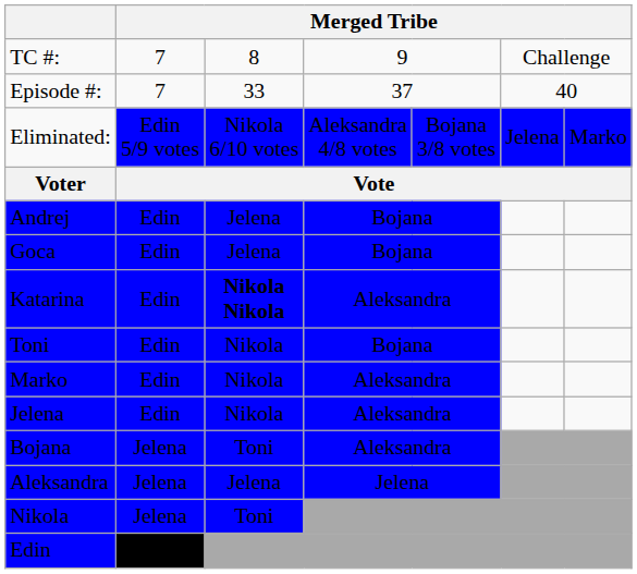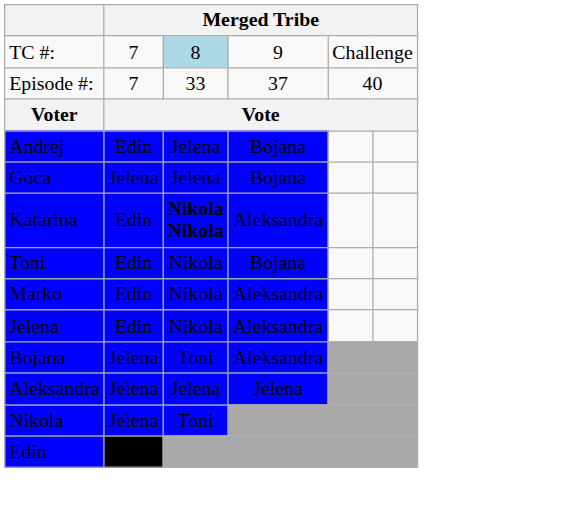 <table class="wikitable" style="text-align:center">
 <tr>
 <th></th>
 <th colspan=6>Merged Tribe</th>
 </tr>
 <tr>
 <td align="left">TC #:</td>
 <td>7</td>
-<td>8</td>
+<td style="background: lightblue;">8</td>
 <td colspan=2>9</td>
 <td colspan=2>Challenge</td>
 </tr>
 <tr>
 <td align="left">Episode #:</td>
 <td>7</td>
 <td>33</td>
 <td colspan=2>37</td>
 <td colspan=2>40</td>
-</tr>
-<tr>
-<td align="left">Eliminated:</td>
-<td bgcolor="#0000FF"><span>Edin<br>5/9 votes</span></td>
-<td bgcolor="#0000FF"><span>Nikola<br>6/10 votes</span></td>
-<td bgcolor="#0000FF"><span>Aleksandra<br>4/8 votes</span></td>
-<td bgcolor="#0000FF"><span>Bojana<br>3/8 votes</span></td>
-<td bgcolor="#0000FF"><span>Jelena<br></span></td>
-<td bgcolor="#0000FF"><span>Marko<br></span></td>
 </tr>
 <tr>
 <th>Voter</th>
 <th align="center" colspan=6>Vote</th>
 </tr>
 <tr>
 <td align="left" bgcolor="#0000FF"><span>Andrej</span></td>
 <td bgcolor="#0000FF"><span>Edin</span></td>
 <td bgcolor="#0000FF"><span>Jelena</span></td>
 <td bgcolor="#0000FF" colspan=2><span>Bojana</span></td>
 <td></td>
 <td></td>
 </tr>
 <tr>
 <td align="left" bgcolor="#0000FF"><span>Goca</span></td>
-<td bgcolor="#0000FF"><span>Edin</span></td>
+<td bgcolor="#0000FF"><span>Jelena</span></td>
 <td bgcolor="#0000FF"><span>Jelena</span></td>
 <td bgcolor="#0000FF" colspan=2><span>Bojana</span></td>
 <td></td>
 <td></td>
 </tr>
 <tr>
 <td align="left" bgcolor="#0000FF"><span>Katarina</span></td>
 <td bgcolor="#0000FF"><span>Edin</span></td>
 <td bgcolor="#0000FF"><strong><span>Nikola<br>Nikola</span></strong></td>
 <td bgcolor="#0000FF" colspan=2><span>Aleksandra</span></td>
 <td></td>
 <td></td>
 </tr>
 <tr>
 <td align="left" bgcolor="#0000FF"><span>Toni</span></td>
 <td bgcolor="#0000FF"><span>Edin</span></td>
 <td bgcolor="#0000FF"><span>Nikola</span></td>
 <td bgcolor="#0000FF" colspan=2><span>Bojana</span></td>
 <td></td>
 <td></td>
 </tr>
 <tr>
 <td align="left" bgcolor="#0000FF"><span>Marko</span></td>
 <td bgcolor="#0000FF"><span>Edin</span></td>
 <td bgcolor="#0000FF"><span>Nikola</span></td>
 <td bgcolor="#0000FF" colspan=2><span>Aleksandra</span></td>
 <td></td>
 <td></td>
 </tr>
 <tr>
 <td align="left" bgcolor="#0000FF"><span>Jelena</span></td>
 <td bgcolor="#0000FF"><span>Edin</span></td>
 <td bgcolor="#0000FF"><span>Nikola</span></td>
 <td bgcolor="#0000FF" colspan=2><span>Aleksandra</span></td>
 <td></td>
 <td></td>
 </tr>
 <tr>
 <td align="left" bgcolor="#0000FF"><span>Bojana</span></td>
 <td bgcolor="#0000FF"><span>Jelena</span></td>
 <td bgcolor="#0000FF"><span>Toni</span></td>
 <td bgcolor="#0000FF" colspan=2><span>Aleksandra</span></td>
 <td colspan=2 bgcolor="darkgray"></td>
 </tr>
 <tr>
 <td align="left" bgcolor="#0000FF"><span>Aleksandra</span></td>
 <td bgcolor="#0000FF"><span>Jelena</span></td>
 <td bgcolor="#0000FF"><span>Jelena</span></td>
 <td bgcolor="#0000FF" colspan=2><span>Jelena</span></td>
 <td colspan=2 bgcolor="darkgray"></td>
 </tr>
 <tr>
 <td align="left" bgcolor="#0000FF"><span>Nikola</span></td>
 <td bgcolor="#0000FF"><span>Jelena</span></td>
 <td bgcolor="#0000FF"><span>Toni</span></td>
 <td colspan=4 bgcolor="darkgray"></td>
 </tr>
 <tr>
 <td align="left" bgcolor="#0000FF"><span>Edin</span></td>
 <td align="center" fcolor="black" bgcolor="black"></td>
 <td colspan=5 bgcolor="darkgray"></td>
 </tr>
 </table>
